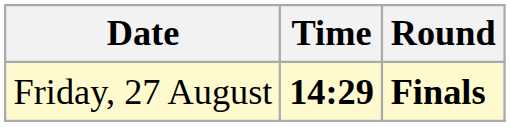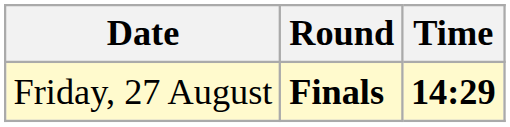 <table class="wikitable">
 <tr>
 <th>Date</th>
+<th>Round</th>
 <th>Time</th>
-<th>Round</th>
 </tr>
 <tr style="background:lemonchiffon">
 <td>Friday, 27 August</td>
+<td><strong>Finals</strong></td>
 <td><strong>14:29</strong></td>
-<td><strong>Finals</strong></td>
 </tr>
 </table>
